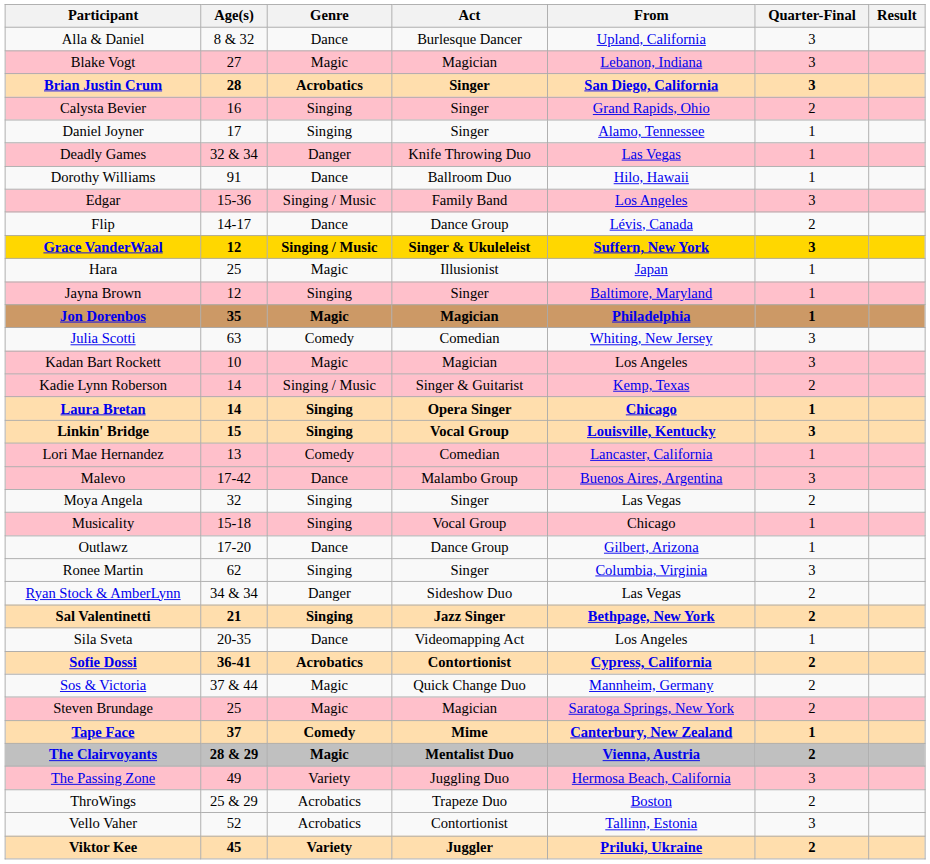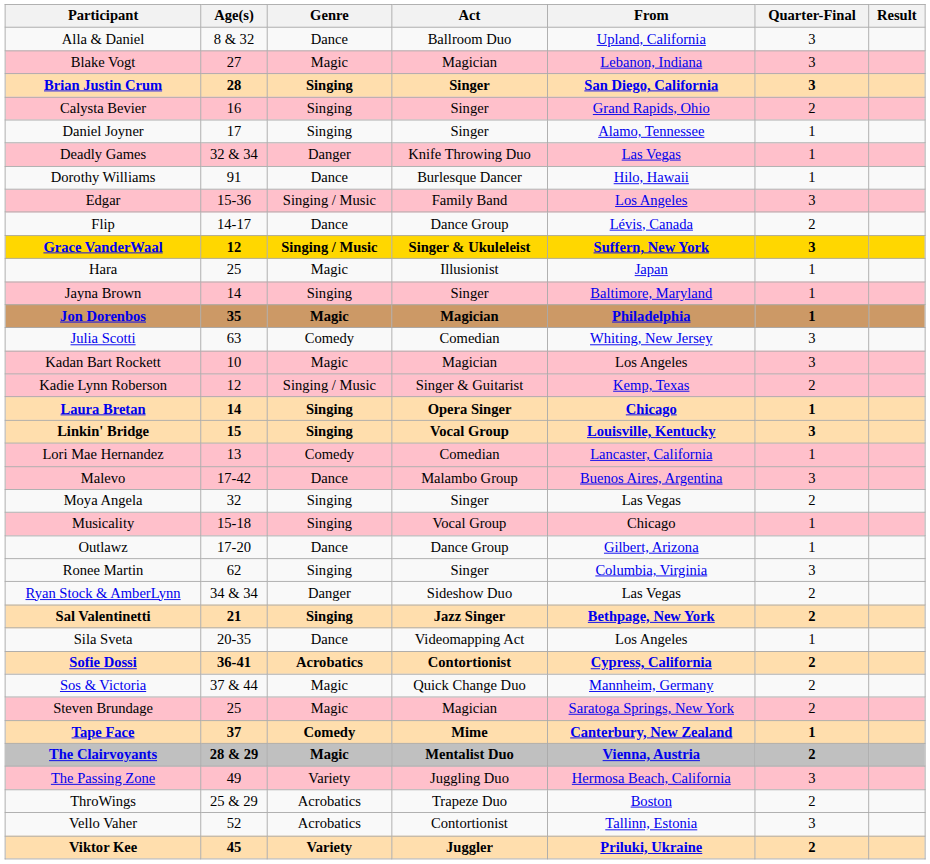 <table class="wikitable sortable" style="margin-left: auto; margin-right: auto; width:80%; text-align:center;">
 <tr>
 <th>Participant</th>
 <th>Age(s) </th>
 <th>Genre</th>
 <th>Act</th>
 <th>From</th>
 <th>Quarter-Final</th>
 <th>Result</th>
 </tr>
 <tr>
 <td>Alla & Daniel</td>
 <td>8 & 32</td>
 <td>Dance</td>
-<td>Burlesque Dancer</td>
+<td>Ballroom Duo</td>
 <td><a href='#'>Upland, California</a></td>
 <td>3</td>
 <td></td>
 </tr>
 <tr style="background:pink;">
 <td>Blake Vogt</td>
 <td>27</td>
 <td>Magic</td>
 <td>Magician</td>
 <td><a href='#'>Lebanon, Indiana</a></td>
 <td>3</td>
 <td></td>
 </tr>
 <tr style="color:black; background:NavajoWhite">
 <td><strong><a href='#'>Brian Justin Crum</a></strong></td>
 <td><strong>28</strong></td>
-<td><strong>Acrobatics</strong></td>
+<td><strong>Singing</strong></td>
 <td><strong>Singer</strong></td>
 <td><strong><a href='#'>San Diego, California</a></strong></td>
 <td><strong>3</strong></td>
 <td><strong></strong></td>
 </tr>
 <tr style="background:pink;">
 <td>Calysta Bevier </td>
 <td>16</td>
 <td>Singing</td>
 <td>Singer</td>
 <td><a href='#'>Grand Rapids, Ohio</a></td>
 <td>2</td>
 <td></td>
 </tr>
 <tr>
 <td>Daniel Joyner</td>
 <td>17</td>
 <td>Singing</td>
 <td>Singer</td>
 <td><a href='#'>Alamo, Tennessee</a></td>
 <td>1</td>
 <td></td>
 </tr>
 <tr style="background:pink;">
 <td>Deadly Games</td>
 <td>32 & 34</td>
 <td>Danger</td>
 <td>Knife Throwing Duo</td>
 <td><a href='#'>Las Vegas</a></td>
 <td>1</td>
 <td></td>
 </tr>
 <tr>
 <td>Dorothy Williams </td>
 <td>91</td>
 <td>Dance</td>
-<td>Ballroom Duo</td>
+<td>Burlesque Dancer</td>
 <td><a href='#'>Hilo, Hawaii</a></td>
 <td>1</td>
 <td></td>
 </tr>
 <tr style="background:pink;">
 <td>Edgar</td>
 <td>15-36</td>
 <td>Singing / Music</td>
 <td>Family Band</td>
 <td><a href='#'>Los Angeles</a></td>
 <td>3</td>
 <td></td>
 </tr>
 <tr>
 <td>Flip </td>
 <td>14-17</td>
 <td>Dance</td>
 <td>Dance Group</td>
 <td><a href='#'>Lévis, Canada</a></td>
 <td>2</td>
 <td></td>
 </tr>
 <tr style="color:black; background:gold;">
 <td><strong><a href='#'>Grace VanderWaal</a></strong> </td>
 <td><strong>12</strong></td>
 <td><strong>Singing / Music</strong></td>
 <td><strong>Singer & Ukuleleist</strong></td>
 <td><strong><a href='#'>Suffern, New York</a></strong></td>
 <td><strong>3</strong></td>
 <td><strong></strong></td>
 </tr>
 <tr>
 <td>Hara</td>
 <td>25</td>
 <td>Magic</td>
 <td>Illusionist</td>
 <td><a href='#'>Japan</a></td>
 <td>1</td>
 <td></td>
 </tr>
 <tr style="background:pink;">
 <td>Jayna Brown </td>
-<td>12</td>
+<td>14</td>
 <td>Singing</td>
 <td>Singer</td>
 <td><a href='#'>Baltimore, Maryland</a></td>
 <td>1</td>
 <td></td>
 </tr>
 <tr style="color:black; background:#c96;">
 <td><strong><a href='#'>Jon Dorenbos</a></strong> </td>
 <td><strong>35</strong></td>
 <td><strong>Magic</strong></td>
 <td><strong>Magician</strong></td>
 <td><strong><a href='#'>Philadelphia</a></strong></td>
 <td><strong>1</strong></td>
 <td><strong></strong></td>
 </tr>
 <tr>
 <td><a href='#'>Julia Scotti</a></td>
 <td>63</td>
 <td>Comedy</td>
 <td>Comedian</td>
 <td><a href='#'>Whiting, New Jersey</a></td>
 <td>3</td>
 <td></td>
 </tr>
 <tr style="background:pink;">
 <td>Kadan Bart Rockett</td>
 <td>10</td>
 <td>Magic</td>
 <td>Magician</td>
 <td>Los Angeles</td>
 <td>3</td>
 <td></td>
 </tr>
 <tr style="background:pink;">
 <td>Kadie Lynn Roberson</td>
-<td>14</td>
+<td>12</td>
 <td>Singing / Music</td>
 <td>Singer & Guitarist</td>
 <td><a href='#'>Kemp, Texas</a></td>
 <td>2</td>
 <td></td>
 </tr>
 <tr style="color:black; background:NavajoWhite;">
 <td><strong><a href='#'>Laura Bretan</a></strong> </td>
 <td><strong>14</strong></td>
 <td><strong>Singing</strong></td>
 <td><strong>Opera Singer</strong></td>
 <td><strong><a href='#'>Chicago</a></strong></td>
 <td><strong>1</strong></td>
 <td><strong></strong></td>
 </tr>
 <tr style="color:black; background:NavajoWhite;">
 <td><strong>Linkin' Bridge</strong></td>
 <td><strong>15</strong></td>
 <td><strong>Singing</strong></td>
 <td><strong>Vocal Group</strong></td>
 <td><strong><a href='#'>Louisville, Kentucky</a></strong></td>
 <td><strong>3</strong></td>
 <td><strong></strong></td>
 </tr>
 <tr style="background:pink;">
 <td>Lori Mae Hernandez</td>
 <td>13</td>
 <td>Comedy</td>
 <td>Comedian</td>
 <td><a href='#'>Lancaster, California</a></td>
 <td>1</td>
 <td></td>
 </tr>
 <tr style="background:pink;">
 <td>Malevo </td>
 <td>17-42</td>
 <td>Dance</td>
 <td>Malambo Group</td>
 <td><a href='#'>Buenos Aires, Argentina</a></td>
 <td>3</td>
 <td></td>
 </tr>
 <tr>
 <td>Moya Angela</td>
 <td>32</td>
 <td>Singing</td>
 <td>Singer</td>
 <td>Las Vegas</td>
 <td>2</td>
 <td></td>
 </tr>
 <tr style="background:pink;">
 <td>Musicality</td>
 <td>15-18</td>
 <td>Singing</td>
 <td>Vocal Group</td>
 <td>Chicago</td>
 <td>1</td>
 <td></td>
 </tr>
 <tr>
 <td>Outlawz</td>
 <td>17-20</td>
 <td>Dance</td>
 <td>Dance Group</td>
 <td><a href='#'>Gilbert, Arizona</a></td>
 <td>1</td>
 <td></td>
 </tr>
 <tr>
 <td>Ronee Martin</td>
 <td>62</td>
 <td>Singing</td>
 <td>Singer</td>
 <td><a href='#'>Columbia, Virginia</a></td>
 <td>3</td>
 <td></td>
 </tr>
 <tr>
 <td><a href='#'>Ryan Stock & AmberLynn</a></td>
 <td>34 & 34</td>
 <td>Danger</td>
 <td>Sideshow Duo</td>
 <td>Las Vegas</td>
 <td>2</td>
 <td></td>
 </tr>
 <tr style="color:black; background:NavajoWhite;">
 <td><strong>Sal Valentinetti</strong> </td>
 <td><strong>21</strong></td>
 <td><strong>Singing</strong></td>
 <td><strong>Jazz Singer</strong></td>
 <td><strong><a href='#'>Bethpage, New York</a></strong></td>
 <td><strong>2</strong></td>
 <td><strong></strong></td>
 </tr>
 <tr>
 <td>Sila Sveta </td>
 <td>20-35</td>
 <td>Dance</td>
 <td>Videomapping Act</td>
 <td>Los Angeles</td>
 <td>1</td>
 <td></td>
 </tr>
 <tr style="background:NavajoWhite;">
 <td><strong><a href='#'>Sofie Dossi</a></strong> </td>
 <td><strong>36-41</strong></td>
 <td><strong>Acrobatics</strong></td>
 <td><strong>Contortionist</strong></td>
 <td><strong><a href='#'>Cypress, California</a></strong></td>
 <td><strong>2</strong></td>
 <td><strong></strong></td>
 </tr>
 <tr>
 <td><a href='#'>Sos & Victoria</a></td>
 <td>37 & 44</td>
 <td>Magic</td>
 <td>Quick Change Duo</td>
 <td><a href='#'>Mannheim, Germany</a></td>
 <td>2</td>
 <td></td>
 </tr>
 <tr style="background:pink;">
 <td>Steven Brundage </td>
 <td>25</td>
 <td>Magic</td>
 <td>Magician</td>
 <td><a href='#'>Saratoga Springs, New York</a></td>
 <td>2</td>
 <td></td>
 </tr>
 <tr style="background:Navajowhite">
 <td><strong><a href='#'>Tape Face</a></strong></td>
 <td><strong>37</strong></td>
 <td><strong>Comedy</strong></td>
 <td><strong>Mime</strong></td>
 <td><strong><a href='#'>Canterbury, New Zealand</a></strong></td>
 <td><strong>1</strong></td>
 <td><strong></strong></td>
 </tr>
 <tr style="background:silver;">
 <td><strong><a href='#'>The Clairvoyants</a></strong></td>
 <td><strong>28 & 29</strong></td>
 <td><strong>Magic</strong></td>
 <td><strong>Mentalist Duo</strong></td>
 <td><strong><a href='#'>Vienna, Austria</a></strong></td>
 <td><strong>2</strong></td>
 <td><strong></strong></td>
 </tr>
 <tr style="background:pink;">
 <td><a href='#'>The Passing Zone</a> </td>
 <td>49</td>
 <td>Variety</td>
 <td>Juggling Duo</td>
 <td><a href='#'>Hermosa Beach, California</a></td>
 <td>3</td>
 <td></td>
 </tr>
 <tr>
 <td>ThroWings</td>
 <td>25 & 29</td>
 <td>Acrobatics</td>
 <td>Trapeze Duo</td>
 <td><a href='#'>Boston</a></td>
 <td>2</td>
 <td></td>
 </tr>
 <tr>
 <td>Vello Vaher</td>
 <td>52</td>
 <td>Acrobatics</td>
 <td>Contortionist</td>
 <td><a href='#'>Tallinn, Estonia</a></td>
 <td>3</td>
 <td></td>
 </tr>
 <tr style="color:black; background:Navajowhite">
 <td><strong>Viktor Kee</strong></td>
 <td><strong>45</strong></td>
 <td><strong>Variety</strong></td>
 <td><strong>Juggler</strong></td>
 <td><strong><a href='#'>Priluki, Ukraine</a></strong></td>
 <td><strong>2</strong></td>
 <td><strong></strong></td>
 </tr>
 </table>
